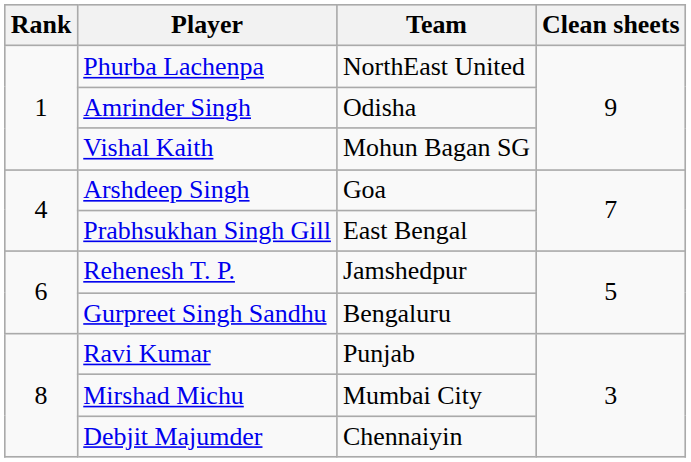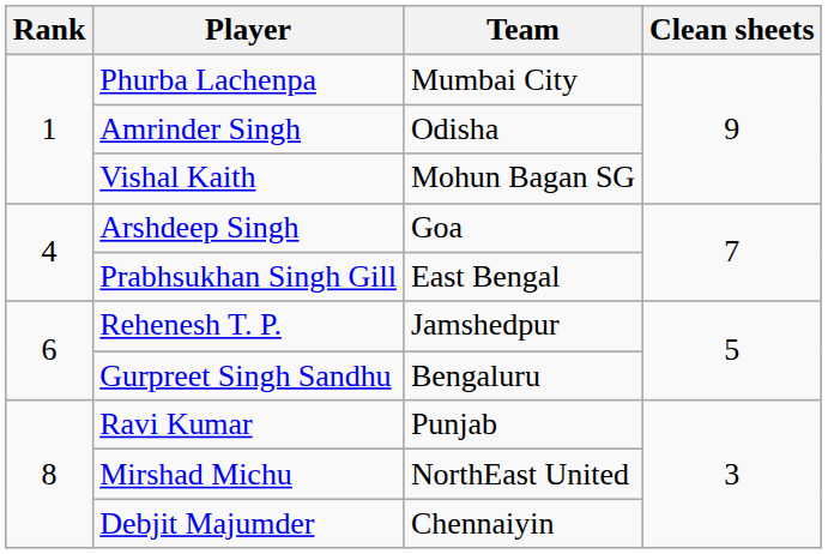 <table class="wikitable sortable" style="text-align:center">
 <tr>
 <th>Rank</th>
 <th>Player</th>
 <th>Team</th>
 <th>Clean sheets</th>
 </tr>
 <tr>
 <td rowspan= "3">1</td>
 <td align="left"> <a href='#'>Phurba Lachenpa</a></td>
-<td align="left">NorthEast United</td>
+<td align="left">Mumbai City</td>
 <td rowspan= "3">9</td>
 </tr>
 <tr>
 <td align="left"> <a href='#'>Amrinder Singh</a></td>
 <td align="left">Odisha</td>
 </tr>
 <tr>
 <td align="left"> <a href='#'>Vishal Kaith</a></td>
 <td align="left">Mohun Bagan SG</td>
 </tr>
 <tr>
 <td rowspan= "2">4</td>
 <td align="left"> <a href='#'>Arshdeep Singh</a></td>
 <td align="left">Goa</td>
 <td rowspan= "2">7</td>
 </tr>
 <tr>
 <td align="left"> <a href='#'>Prabhsukhan Singh Gill</a></td>
 <td align="left">East Bengal</td>
 </tr>
 <tr>
 <td rowspan= "2">6</td>
 <td align="left"> <a href='#'>Rehenesh T. P.</a></td>
 <td align="left">Jamshedpur</td>
 <td rowspan= "2">5</td>
 </tr>
 <tr>
 <td align="left"> <a href='#'>Gurpreet Singh Sandhu</a></td>
 <td align="left">Bengaluru</td>
 </tr>
 <tr>
 <td rowspan="3">8</td>
 <td align="left"> <a href='#'>Ravi Kumar</a></td>
 <td align="left">Punjab</td>
 <td rowspan="3">3</td>
 </tr>
 <tr>
 <td align="left"> <a href='#'>Mirshad Michu</a></td>
-<td align="left">Mumbai City</td>
+<td align="left">NorthEast United</td>
 </tr>
 <tr>
 <td align="left"> <a href='#'>Debjit Majumder</a></td>
 <td align="left">Chennaiyin</td>
 </tr>
 </table>
